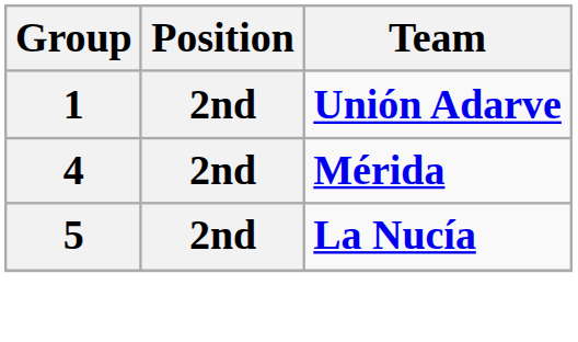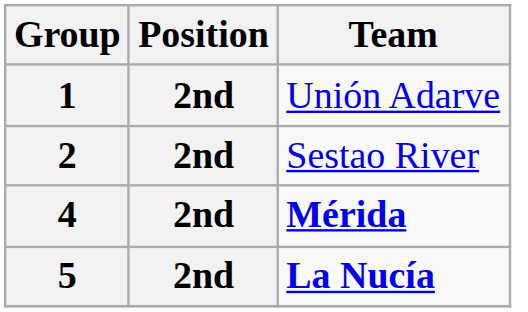 <table class="wikitable">
 <tr>
 <th>Group</th>
 <th>Position</th>
 <th>Team</th>
 </tr>
 <tr>
 <th>1</th>
 <th>2nd</th>
-<td><strong><a href='#'>Unión Adarve</a></strong></td>
+<td><a href='#'>Unión Adarve</a></td>
+</tr>
+<tr>
+<th>2</th>
+<th>2nd</th>
+<td><a href='#'>Sestao River</a></td>
 </tr>
 <tr>
 <th>4</th>
 <th>2nd</th>
 <td><strong><a href='#'>Mérida</a></strong></td>
 </tr>
 <tr>
 <th>5</th>
 <th>2nd</th>
 <td><strong><a href='#'>La Nucía</a></strong></td>
 </tr>
 <tr>
 </tr>
 </table>
